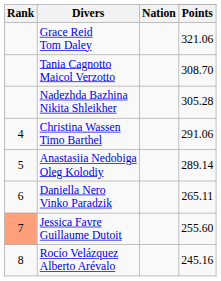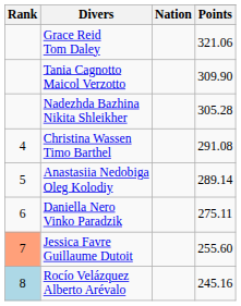 <table class="wikitable sortable" style="text-align:center">
 <tr>
 <th rowspan=2>Rank</th>
 <th rowspan=2>Divers</th>
 <th rowspan=2>Nation</th>
 </tr>
 <tr>
 <th>Points</th>
 </tr>
 <tr>
 <td></td>
 <td align=left><a href='#'>Grace Reid</a><br><a href='#'>Tom Daley</a></td>
 <td align=left></td>
 <td>321.06</td>
 </tr>
 <tr>
 <td></td>
 <td align=left><a href='#'>Tania Cagnotto</a><br><a href='#'>Maicol Verzotto</a></td>
 <td align=left></td>
-<td>308.70</td>
+<td>309.90</td>
 </tr>
 <tr>
 <td></td>
 <td align=left><a href='#'>Nadezhda Bazhina</a><br><a href='#'>Nikita Shleikher</a></td>
 <td align=left></td>
 <td>305.28</td>
 </tr>
 <tr>
 <td>4</td>
 <td align=left><a href='#'>Christina Wassen</a><br><a href='#'>Timo Barthel</a></td>
 <td align=left></td>
-<td>291.06</td>
+<td>291.08</td>
 </tr>
 <tr>
 <td>5</td>
 <td align=left><a href='#'>Anastasiia Nedobiga</a><br><a href='#'>Oleg Kolodiy</a></td>
 <td align=left></td>
 <td>289.14</td>
 </tr>
 <tr>
 <td>6</td>
 <td align=left><a href='#'>Daniella Nero</a><br><a href='#'>Vinko Paradzik</a></td>
 <td align=left></td>
-<td>265.11</td>
+<td>275.11</td>
 </tr>
 <tr>
 <td style="background: lightsalmon;">7</td>
 <td align=left><a href='#'>Jessica Favre</a><br><a href='#'>Guillaume Dutoit</a></td>
 <td align=left></td>
 <td>255.60</td>
 </tr>
 <tr>
-<td>8</td>
+<td style="background: lightblue;">8</td>
 <td align=left><a href='#'>Rocío Velázquez</a><br><a href='#'>Alberto Arévalo</a></td>
 <td align=left></td>
 <td>245.16</td>
 </tr>
 </table>
